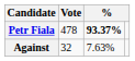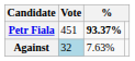 <table class="wikitable">
 <tr>
 <th>Candidate</th>
 <th>Vote</th>
 <th colspan=2>%</th>
 </tr>
 <tr>
 <th><a href='#'>Petr Fiala</a></th>
-<td>478</td>
+<td>451</td>
 <td><strong>93.37%</strong></td>
 <td></td>
 </tr>
 <tr>
 <th>Against</th>
-<td>32</td>
+<td style="background: lightblue;">32</td>
 <td>7.63%</td>
 <td></td>
 </tr>
 </table>
